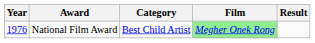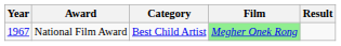 <table class="wikitable" style="font-size: 95%;">
 <tr>
 <th>Year</th>
 <th>Award</th>
 <th>Category</th>
 <th>Film</th>
 <th>Result</th>
 </tr>
 <tr>
-<td><a href='#'>1976</a></td>
+<td><a href='#'>1967</a></td>
 <td>National Film Award</td>
 <td><a href='#'>Best Child Artist</a></td>
 <td style="background: lightgreen;"><em><a href='#'>Megher Onek Rong</a></em></td>
 <td></td>
 </tr>
 </table>
